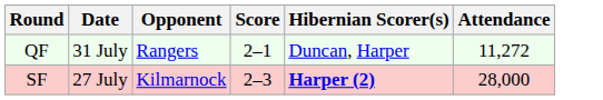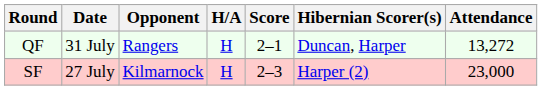 <table class="wikitable" style="text-align:center">
 <tr>
 <th>Round</th>
 <th>Date</th>
 <th>Opponent</th>
+<th>H/A</th>
 <th>Score</th>
 <th>Hibernian Scorer(s)</th>
 <th>Attendance</th>
 </tr>
 <tr bgcolor=#EEFFEE>
 <td>QF</td>
 <td align=left>31 July</td>
 <td align=left><a href='#'>Rangers</a></td>
+<td><a href='#'>H</a></td>
 <td>2–1</td>
 <td align=left><a href='#'>Duncan</a>, <a href='#'>Harper</a></td>
-<td>11,272</td>
+<td>13,272</td>
 </tr>
 <tr bgcolor=#FFCCCC>
 <td>SF</td>
 <td align=left>27 July</td>
 <td align=left><a href='#'>Kilmarnock</a></td>
+<td><a href='#'>H</a></td>
 <td>2–3</td>
-<td align=left><strong><a href='#'>Harper (2)</a></strong></td>
-<td>28,000</td>
+<td align=left><a href='#'>Harper (2)</a></td>
+<td>23,000</td>
 </tr>
 </table>
